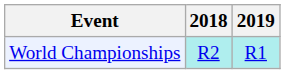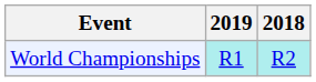 <table style='font-size: 90%; text-align:center;' class='wikitable'>
 <tr>
 <th>Event</th>
+<th>2019</th>
 <th>2018</th>
-<th>2019</th>
 </tr>
 <tr>
 <td bgcolor="#ECF2FF"; align="left"><a href='#'>World Championships</a></td>
+<td bgcolor=AFEEEE><a href='#'>R1</a></td>
 <td bgcolor=AFEEEE><a href='#'>R2</a></td>
-<td bgcolor=AFEEEE><a href='#'>R1</a></td>
 </tr>
 </table>
